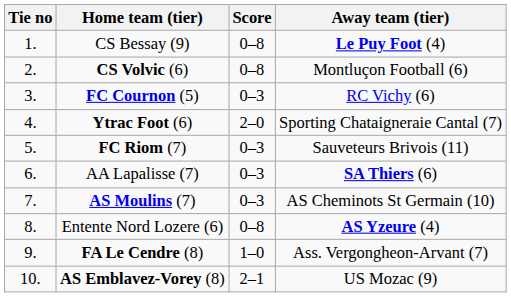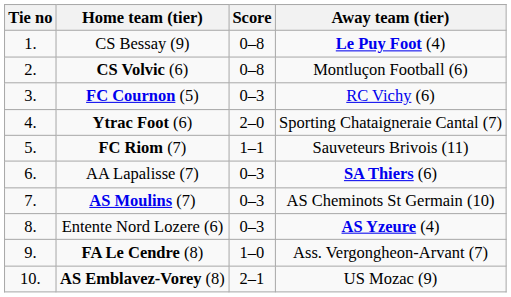 <table class="wikitable" style="text-align: center">
 <tr>
 <th>Tie no</th>
 <th>Home team (tier)</th>
 <th>Score</th>
 <th>Away team (tier)</th>
 </tr>
 <tr>
 <td>1.</td>
 <td>CS Bessay (9)</td>
 <td>0–8</td>
 <td><strong><a href='#'>Le Puy Foot</a></strong> (4)</td>
 </tr>
 <tr>
 <td>2.</td>
 <td><strong>CS Volvic</strong> (6)</td>
 <td>0–8</td>
 <td>Montluçon Football (6)</td>
 </tr>
 <tr>
 <td>3.</td>
 <td><strong><a href='#'>FC Cournon</a></strong> (5)</td>
 <td>0–3</td>
 <td><a href='#'>RC Vichy</a> (6)</td>
 </tr>
 <tr>
 <td>4.</td>
 <td><strong>Ytrac Foot</strong> (6)</td>
 <td>2–0</td>
 <td>Sporting Chataigneraie Cantal (7)</td>
 </tr>
 <tr>
 <td>5.</td>
 <td><strong>FC Riom</strong> (7)</td>
-<td>0–3</td>
+<td>1–1 </td>
 <td>Sauveteurs Brivois (11)</td>
 </tr>
 <tr>
 <td>6.</td>
 <td>AA Lapalisse (7)</td>
 <td>0–3</td>
 <td><strong><a href='#'>SA Thiers</a></strong> (6)</td>
 </tr>
 <tr>
 <td>7.</td>
 <td><strong><a href='#'>AS Moulins</a></strong> (7)</td>
 <td>0–3</td>
 <td>AS Cheminots St Germain (10)</td>
 </tr>
 <tr>
 <td>8.</td>
 <td>Entente Nord Lozere (6)</td>
-<td>0–8</td>
+<td>0–3</td>
 <td><strong><a href='#'>AS Yzeure</a></strong> (4)</td>
 </tr>
 <tr>
 <td>9.</td>
 <td><strong>FA Le Cendre</strong> (8)</td>
 <td>1–0</td>
 <td>Ass. Vergongheon-Arvant (7)</td>
 </tr>
 <tr>
 <td>10.</td>
 <td><strong>AS Emblavez-Vorey</strong> (8)</td>
 <td>2–1</td>
 <td>US Mozac (9)</td>
 </tr>
 </table>
